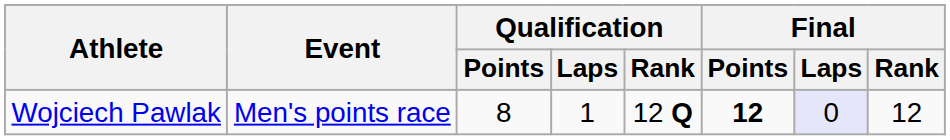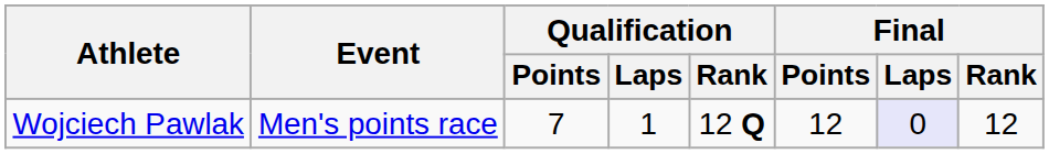 <table class=wikitable style="font-size:90%">
 <tr>
 <th rowspan="2">Athlete</th>
 <th rowspan="2">Event</th>
 <th colspan=3>Qualification</th>
 <th colspan=3>Final</th>
 </tr>
 <tr style="font-size:95%">
 <th>Points</th>
 <th>Laps</th>
 <th>Rank</th>
 <th>Points</th>
 <th>Laps</th>
 <th>Rank</th>
 </tr>
 <tr align=center>
 <td align=left><a href='#'>Wojciech Pawlak</a></td>
 <td align=left><a href='#'>Men's points race</a></td>
-<td>8</td>
+<td>7</td>
 <td>1</td>
 <td>12 <strong>Q</strong></td>
-<td><strong>12</strong></td>
+<td>12</td>
 <td style="background: lavender;">0</td>
 <td>12</td>
 </tr>
 </table>
